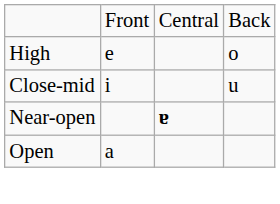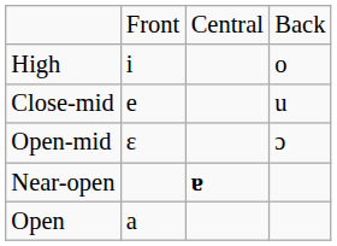 <table class="wikitable">
 <tr>
 <td></td>
 <td>Front</td>
 <td>Central</td>
 <td>Back</td>
 </tr>
 <tr>
 <td>High</td>
-<td>e</td>
+<td>i</td>
 <td></td>
 <td>o</td>
 </tr>
 <tr>
 <td>Close-mid</td>
-<td>i</td>
+<td>e</td>
 <td></td>
 <td>u</td>
+</tr>
+<tr>
+<td>Open-mid</td>
+<td>ɛ</td>
+<td></td>
+<td>ɔ</td>
 </tr>
 <tr>
 <td>Near-open</td>
 <td></td>
 <td><strong>ɐ</strong></td>
 <td></td>
 </tr>
 <tr>
 <td>Open</td>
 <td>a</td>
 <td></td>
 <td></td>
 </tr>
 </table>
